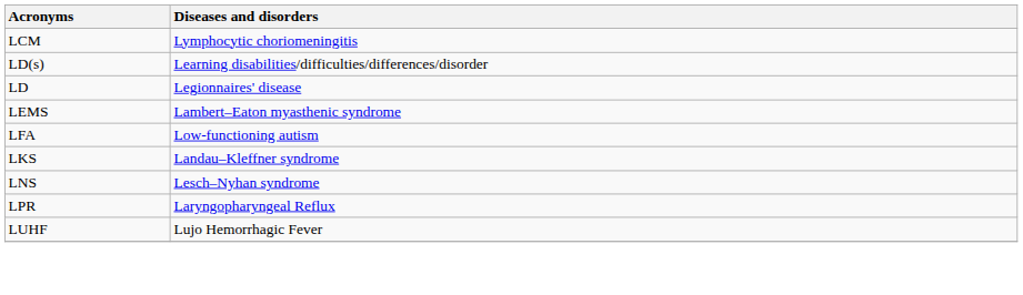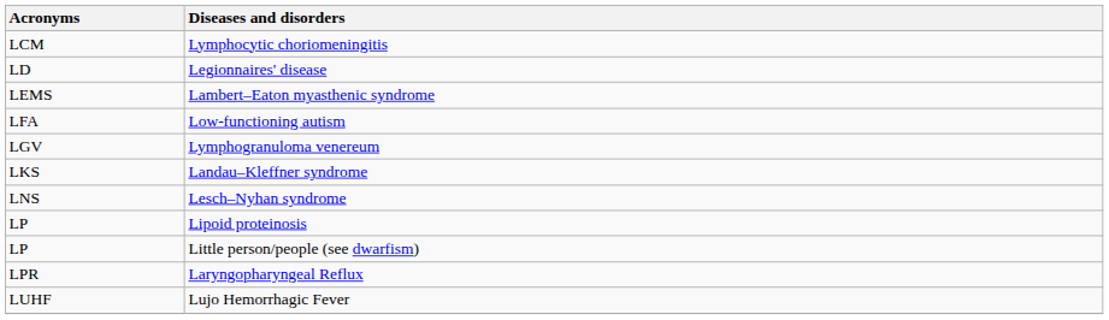 <table class="wikitable sortable">
 <tr>
 <th width=170px style=text-align:left>Acronyms</th>
 <th width=900px style=text-align:left>Diseases and disorders</th>
 </tr>
 <tr>
 <td>LCM</td>
 <td><a href='#'>Lymphocytic choriomeningitis</a></td>
-</tr>
-<tr>
-<td>LD(s)</td>
-<td><a href='#'>Learning disabilities</a>/difficulties/<wbr>differences/disorder</td>
 </tr>
 <tr>
 <td>LD</td>
 <td><a href='#'>Legionnaires' disease</a></td>
 </tr>
 <tr>
 <td>LEMS</td>
 <td><a href='#'>Lambert–Eaton myasthenic syndrome</a></td>
 </tr>
 <tr>
 <td>LFA</td>
 <td><a href='#'>Low-functioning autism</a></td>
 </tr>
 <tr>
+<td>LGV</td>
+<td><a href='#'>Lymphogranuloma venereum</a></td>
+</tr>
+<tr>
 <td>LKS</td>
 <td><a href='#'>Landau–Kleffner syndrome</a></td>
 </tr>
 <tr>
 <td>LNS</td>
 <td><a href='#'>Lesch–Nyhan syndrome</a></td>
+</tr>
+<tr>
+<td>LP</td>
+<td><a href='#'>Lipoid proteinosis</a></td>
+</tr>
+<tr>
+<td>LP</td>
+<td>Little person/people (see <a href='#'>dwarfism</a>)</td>
 </tr>
 <tr>
 <td>LPR</td>
 <td><a href='#'>Laryngopharyngeal Reflux</a></td>
 </tr>
 <tr>
 <td>LUHF</td>
 <td>Lujo Hemorrhagic Fever</td>
 </tr>
 <tr>
 </tr>
 </table>
